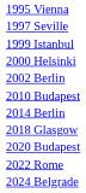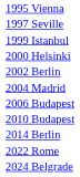 <table>
 <tr>
 <td><a href='#'>1995 Vienna</a></td>
 <td></td>
 <td></td>
 <td></td>
 </tr>
 <tr>
 <td><a href='#'>1997 Seville</a></td>
 <td></td>
 <td><br></td>
 <td></td>
 </tr>
 <tr>
 <td><a href='#'>1999 Istanbul</a></td>
 <td></td>
 <td></td>
 <td></td>
 </tr>
 <tr>
 <td><a href='#'>2000 Helsinki</a></td>
 <td></td>
 <td></td>
 <td></td>
 </tr>
 <tr>
 <td><a href='#'>2002 Berlin</a></td>
 <td></td>
 <td></td>
 <td></td>
 </tr>
 <tr>
+<td><a href='#'>2004 Madrid</a></td>
+<td></td>
+<td></td>
+<td></td>
+</tr>
+<tr>
+<td><a href='#'>2006 Budapest</a></td>
+<td></td>
+<td></td>
+<td></td>
+</tr>
+<tr>
 <td><a href='#'>2010 Budapest</a></td>
 <td></td>
 <td></td>
 <td></td>
 </tr>
 <tr>
 <td><a href='#'>2014 Berlin</a></td>
-<td></td>
-<td></td>
-<td></td>
-</tr>
-<tr>
-<td><a href='#'>2018 Glasgow</a></td>
-<td></td>
-<td></td>
-<td></td>
-</tr>
-<tr>
-<td><a href='#'>2020 Budapest</a></td>
 <td></td>
 <td></td>
 <td></td>
 </tr>
 <tr>
 <td><a href='#'>2022 Rome</a></td>
 <td></td>
 <td></td>
 <td></td>
 </tr>
 <tr>
 <td><a href='#'>2024 Belgrade</a></td>
 <td></td>
 <td></td>
 <td></td>
 </tr>
 </table>
